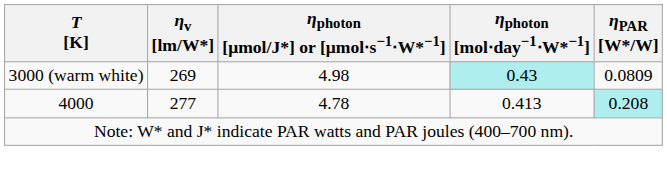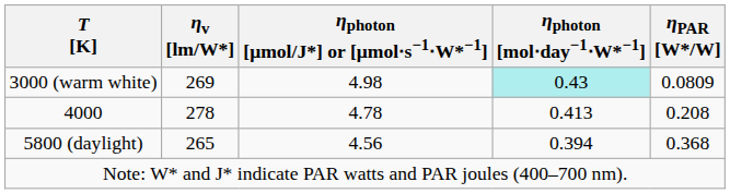 <table class="wikitable" style="text-align:center">
 <tr>
 <th><em>T</em> <br> [K]</th>
 <th><em>η</em><sub>v</sub> <br> [lm/W*]</th>
 <th><em>η</em><sub>photon</sub> <br> [μmol/J*] or [μmol⋅s<sup>−1</sup>⋅W*<sup>−1</sup>]</th>
 <th><em>η</em><sub>photon</sub> <br> [mol⋅day<sup>−1</sup>⋅W*<sup>−1</sup>]</th>
 <th><em>η</em><sub>PAR</sub> <br> [W*/W]</th>
 </tr>
 <tr>
 <td>3000 (warm white)</td>
 <td>269</td>
 <td>4.98</td>
 <td style="background: paleturquoise;">0.43</td>
 <td>0.0809</td>
 </tr>
 <tr>
 <td>4000</td>
-<td>277</td>
+<td>278</td>
 <td>4.78</td>
 <td>0.413</td>
-<td style="background: paleturquoise;">0.208</td>
+<td>0.208</td>
+</tr>
+<tr>
+<td>5800 (daylight)</td>
+<td>265</td>
+<td>4.56</td>
+<td>0.394</td>
+<td>0.368</td>
 </tr>
 <tr>
 <td colspan="5">Note: W* and J* indicate PAR watts and PAR joules (400–700 nm).</td>
 </tr>
 </table>
